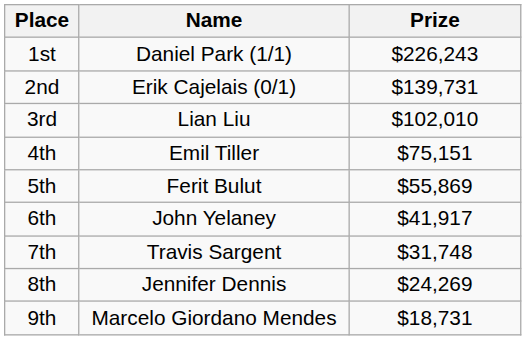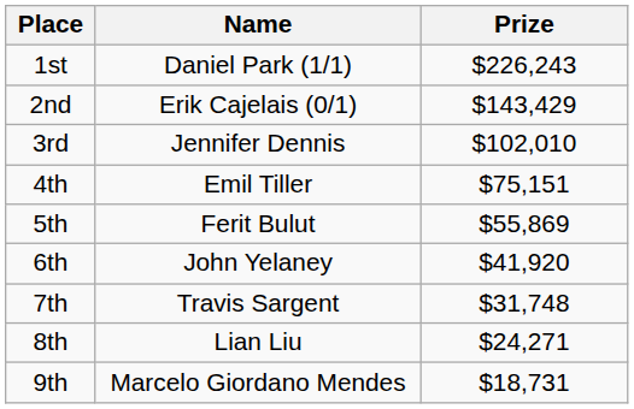 <table class="wikitable">
 <tr>
 <th width="50">Place</th>
 <th width="200">Name</th>
 <th width="125">Prize</th>
 </tr>
 <tr>
 <td align = "center">1st</td>
 <td align = "center">Daniel Park (1/1)</td>
 <td align = "center">$226,243</td>
 </tr>
 <tr>
 <td align = "center">2nd</td>
 <td align = "center">Erik Cajelais (0/1)</td>
-<td align = "center">$139,731</td>
+<td align = "center">$143,429</td>
 </tr>
 <tr>
 <td align = "center">3rd</td>
-<td align = "center">Lian Liu</td>
+<td align = "center">Jennifer Dennis</td>
 <td align = "center">$102,010</td>
 </tr>
 <tr>
 <td align = "center">4th</td>
 <td align = "center">Emil Tiller</td>
 <td align = "center">$75,151</td>
 </tr>
 <tr>
 <td align = "center">5th</td>
 <td align = "center">Ferit Bulut</td>
 <td align = "center">$55,869</td>
 </tr>
 <tr>
 <td align = "center">6th</td>
 <td align = "center">John Yelaney</td>
-<td align = "center">$41,917</td>
+<td align = "center">$41,920</td>
 </tr>
 <tr>
 <td align = "center">7th</td>
 <td align = "center">Travis Sargent</td>
 <td align = "center">$31,748</td>
 </tr>
 <tr>
 <td align = "center">8th</td>
-<td align = "center">Jennifer Dennis</td>
-<td align = "center">$24,269</td>
+<td align = "center">Lian Liu</td>
+<td align = "center">$24,271</td>
 </tr>
 <tr>
 <td align = "center">9th</td>
 <td align = "center">Marcelo Giordano Mendes</td>
 <td align = "center">$18,731</td>
 </tr>
 </table>
